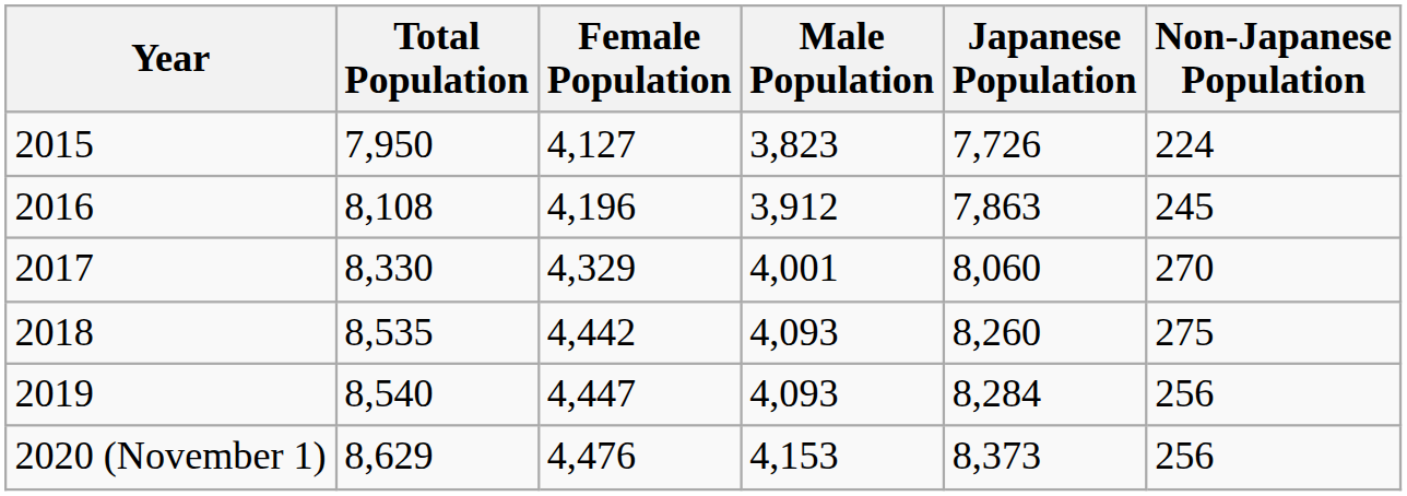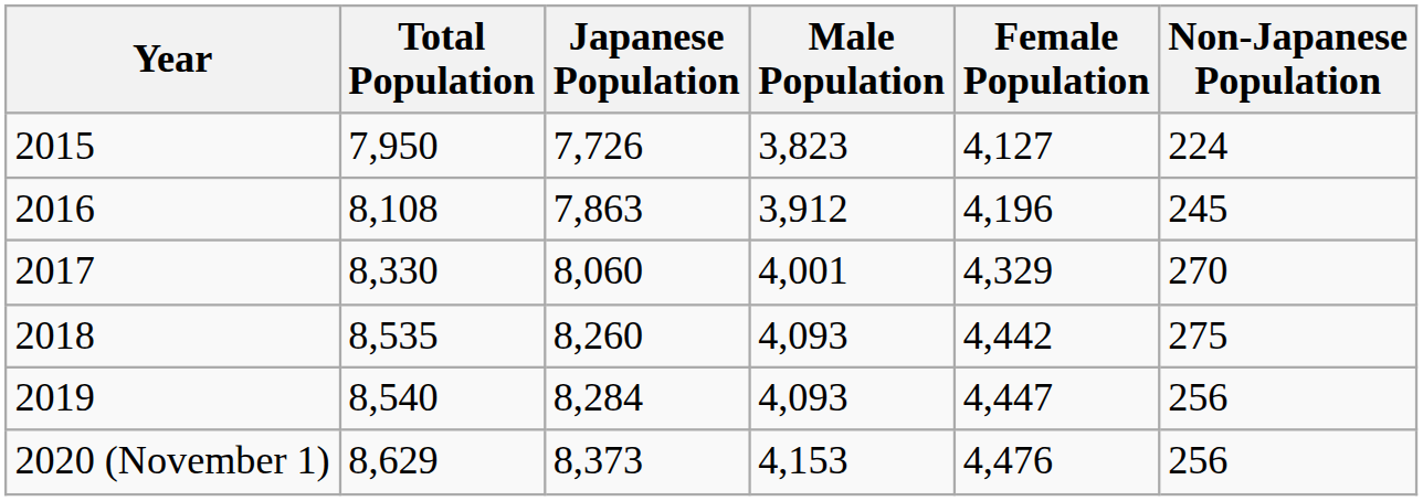 <table class="wikitable">
 <tr>
 <th>Year</th>
 <th>Total<br>Population</th>
+<th>Japanese<br>Population</th>
+<th>Male<br>Population</th>
 <th>Female<br>Population</th>
-<th>Male<br>Population</th>
-<th>Japanese<br>Population</th>
 <th>Non-Japanese<br>Population</th>
 </tr>
 <tr>
 <td>2015</td>
 <td>7,950</td>
+<td>7,726</td>
+<td>3,823</td>
 <td>4,127</td>
-<td>3,823</td>
-<td>7,726</td>
 <td>224</td>
 </tr>
 <tr>
 <td>2016</td>
 <td>8,108</td>
+<td>7,863</td>
+<td>3,912</td>
 <td>4,196</td>
-<td>3,912</td>
-<td>7,863</td>
 <td>245</td>
 </tr>
 <tr>
 <td>2017</td>
 <td>8,330</td>
+<td>8,060</td>
+<td>4,001</td>
 <td>4,329</td>
-<td>4,001</td>
-<td>8,060</td>
 <td>270</td>
 </tr>
 <tr>
 <td>2018</td>
 <td>8,535</td>
+<td>8,260</td>
+<td>4,093</td>
 <td>4,442</td>
-<td>4,093</td>
-<td>8,260</td>
 <td>275</td>
 </tr>
 <tr>
 <td>2019</td>
 <td>8,540</td>
+<td>8,284</td>
+<td>4,093</td>
 <td>4,447</td>
-<td>4,093</td>
-<td>8,284</td>
 <td>256</td>
 </tr>
 <tr>
 <td>2020 (November 1)</td>
 <td>8,629</td>
+<td>8,373</td>
+<td>4,153</td>
 <td>4,476</td>
-<td>4,153</td>
-<td>8,373</td>
 <td>256</td>
 </tr>
 </table>
